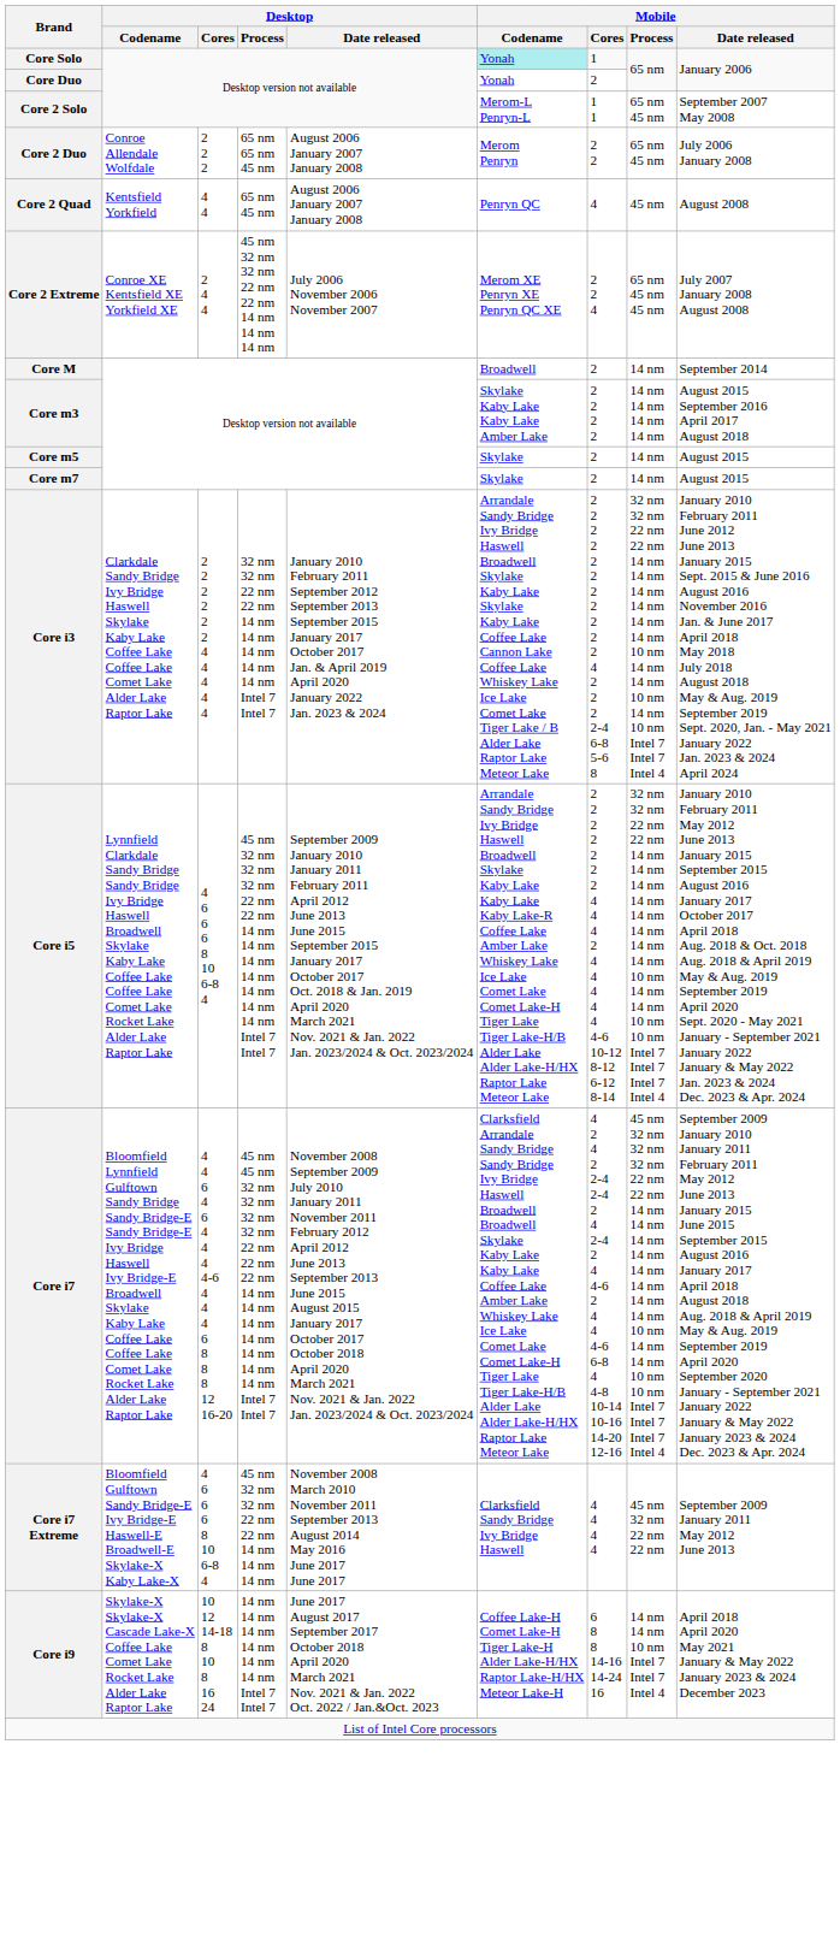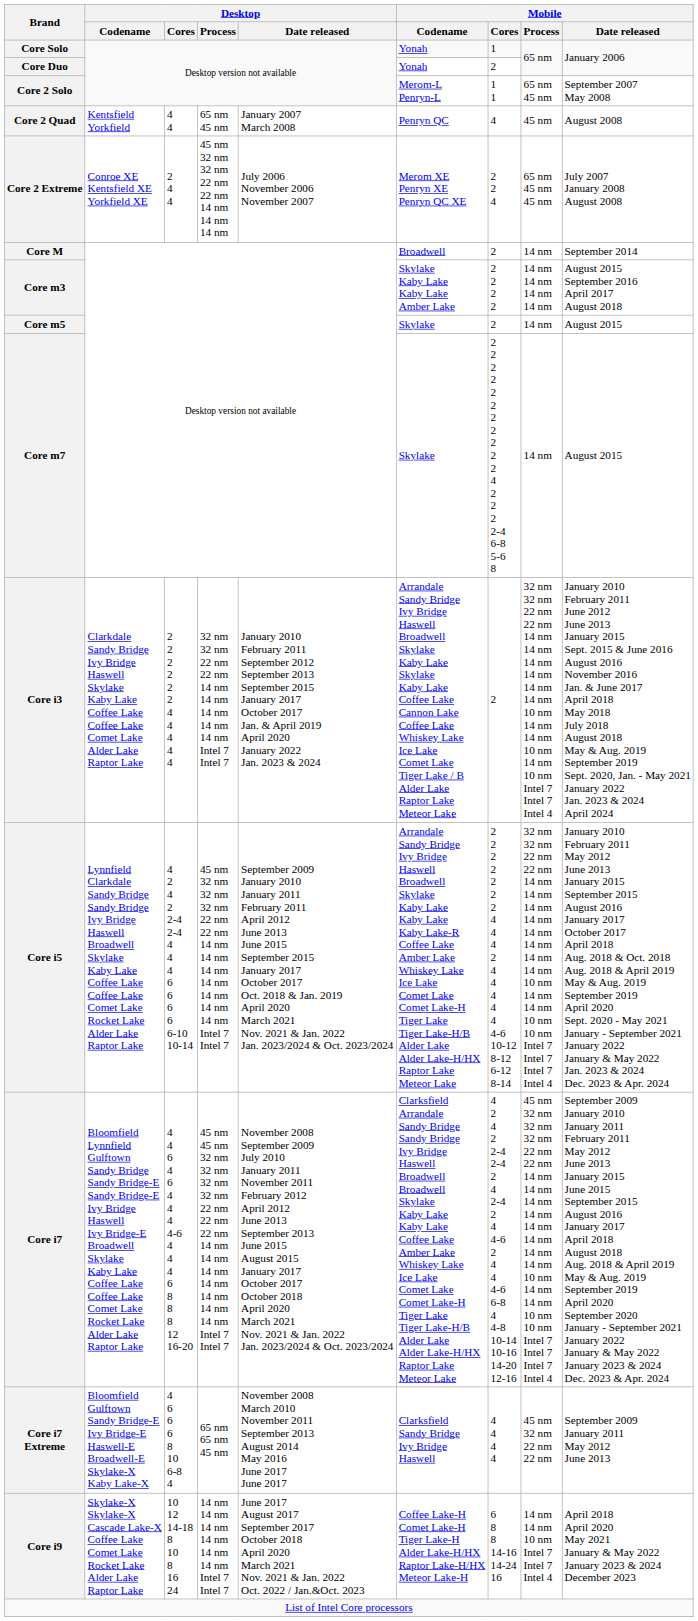 <table class="wikitable mw-collapsible mw-collapsed">
 <tr>
 <th rowspan="2" scope="col">Brand</th>
 <th colspan="4" scope="colgroup"><a href='#'>Desktop</a></th>
 <th colspan="4" scope="colgroup"><a href='#'>Mobile</a></th>
 </tr>
 <tr>
 <th scope="col">Codename</th>
 <th scope="col">Cores</th>
 <th scope="col">Process</th>
 <th scope="col">Date released</th>
 <th scope="col">Codename</th>
 <th scope="col">Cores</th>
 <th scope="col">Process</th>
 <th scope="col">Date released</th>
 </tr>
 <tr>
 <th scope="row">Core Solo</th>
 <td colspan="4" rowspan="3" style="text-align:center;"><small>Desktop version not available</small></td>
-<td style="background: paleturquoise;"><a href='#'>Yonah</a></td>
+<td><a href='#'>Yonah</a></td>
 <td>1</td>
 <td rowspan="2">65 nm</td>
 <td rowspan="2">January 2006</td>
 </tr>
 <tr style="background:white">
 <th scope="row">Core Duo</th>
 <td><a href='#'>Yonah</a></td>
 <td>2</td>
 </tr>
 <tr style="background:white">
 <th scope="row">Core 2 Solo</th>
 <td><a href='#'>Merom-L</a><br><a href='#'>Penryn-L</a></td>
 <td>1<br>1</td>
 <td>65 nm<br>45 nm</td>
 <td>September 2007<br>May 2008</td>
 </tr>
 <tr style="background:white">
-<th scope="row">Core 2 Duo</th>
-<td><a href='#'>Conroe</a><br><a href='#'>Allendale</a><br><a href='#'>Wolfdale</a></td>
-<td>2<br>2<br>2</td>
-<td>65 nm<br>65 nm<br>45 nm</td>
-<td>August 2006<br>January 2007<br>January 2008</td>
-<td><a href='#'>Merom</a><br><a href='#'>Penryn</a></td>
-<td>2<br>2</td>
-<td>65 nm<br>45 nm</td>
-<td>July 2006<br>January 2008</td>
-</tr>
-<tr style="background:white">
 <th scope="row">Core 2 Quad</th>
 <td><a href='#'>Kentsfield</a><br><a href='#'>Yorkfield</a></td>
 <td>4<br>4</td>
 <td>65 nm<br>45 nm</td>
-<td>August 2006<br>January 2007<br>January 2008</td>
+<td>January 2007<br>March 2008</td>
 <td><a href='#'>Penryn QC</a></td>
 <td>4</td>
 <td>45 nm</td>
 <td>August 2008</td>
 </tr>
 <tr style="background:white">
 <th scope="row">Core 2 Extreme</th>
 <td><a href='#'>Conroe XE</a><br><a href='#'>Kentsfield XE</a><br><a href='#'>Yorkfield XE</a></td>
 <td>2<br>4<br>4</td>
 <td>45 nm<br>32 nm<br>32 nm<br>22 nm<br>22 nm<br>14 nm<br>14 nm<br>14 nm</td>
 <td>July 2006<br>November 2006<br>November 2007</td>
 <td><a href='#'>Merom XE</a><br><a href='#'>Penryn XE</a><br><a href='#'>Penryn QC XE</a></td>
 <td>2<br>2<br>4</td>
 <td>65 nm<br>45 nm<br>45 nm</td>
 <td>July 2007<br>January 2008<br>August 2008</td>
 </tr>
 <tr style="background:white">
 <th scope="row">Core M</th>
 <td colspan="4" rowspan="4" style="text-align:center;"><small>Desktop version not available</small></td>
 <td><a href='#'>Broadwell</a></td>
 <td>2</td>
 <td>14 nm</td>
 <td>September 2014</td>
 </tr>
 <tr style="background:white">
 <th scope="row">Core m3</th>
 <td><a href='#'>Skylake</a><br><a href='#'>Kaby Lake</a><br><a href='#'>Kaby Lake</a><br><a href='#'>Amber Lake</a></td>
 <td>2<br>2<br>2<br>2</td>
 <td>14 nm<br>14 nm<br>14 nm<br>14 nm</td>
 <td>August 2015<br>September 2016<br>April 2017<br>August 2018</td>
 </tr>
 <tr style="background:white">
 <th scope="row">Core m5</th>
 <td><a href='#'>Skylake</a></td>
 <td>2</td>
 <td>14 nm</td>
 <td>August 2015</td>
 </tr>
 <tr style="background:white">
 <th scope="row">Core m7</th>
 <td><a href='#'>Skylake</a></td>
-<td>2</td>
+<td>2<br>2<br>2<br>2<br>2<br>2<br>2<br>2<br>2<br>2<br>2<br>4<br>2<br>2<br>2<br>2-4<br>6-8<br>5-6<br>8</td>
 <td>14 nm</td>
 <td>August 2015</td>
 </tr>
 <tr style="background:white">
 <th scope="row">Core i3</th>
 <td><a href='#'>Clarkdale</a><br><a href='#'>Sandy Bridge</a><br><a href='#'>Ivy Bridge</a><br><a href='#'>Haswell</a><br><a href='#'>Skylake</a><br><a href='#'>Kaby Lake</a><br><a href='#'>Coffee Lake</a><br><a href='#'>Coffee Lake</a><br><a href='#'>Comet Lake</a><br><a href='#'>Alder Lake</a><br><a href='#'>Raptor Lake</a></td>
 <td>2<br>2<br>2<br>2<br>2<br>2<br>4<br>4<br>4<br>4<br>4</td>
 <td>32 nm<br>32 nm<br>22 nm<br>22 nm<br>14 nm<br>14 nm<br>14 nm<br>14 nm<br>14 nm<br>Intel 7<br>Intel 7</td>
 <td>January 2010<br>February 2011<br>September 2012<br>September 2013<br>September 2015<br>January 2017<br>October 2017<br>Jan. & April 2019<br>April 2020<br>January 2022<br>Jan. 2023 & 2024</td>
 <td><a href='#'>Arrandale</a><br><a href='#'>Sandy Bridge</a><br><a href='#'>Ivy Bridge</a><br><a href='#'>Haswell</a><br><a href='#'>Broadwell</a><br><a href='#'>Skylake</a><br><a href='#'>Kaby Lake</a><br><a href='#'>Skylake</a><br><a href='#'>Kaby Lake</a><br><a href='#'>Coffee Lake</a><br><a href='#'>Cannon Lake</a><br><a href='#'>Coffee Lake</a><br><a href='#'>Whiskey Lake</a><br><a href='#'>Ice Lake</a><br><a href='#'>Comet Lake</a><br><a href='#'>Tiger Lake / B</a><br><a href='#'>Alder Lake</a><br><a href='#'>Raptor Lake</a><br><a href='#'>Meteor Lake</a></td>
-<td>2<br>2<br>2<br>2<br>2<br>2<br>2<br>2<br>2<br>2<br>2<br>4<br>2<br>2<br>2<br>2-4<br>6-8<br>5-6<br>8</td>
+<td>2</td>
 <td>32 nm<br>32 nm<br>22 nm<br>22 nm<br>14 nm<br>14 nm<br>14 nm<br>14 nm<br>14 nm<br>14 nm<br>10 nm<br>14 nm<br>14 nm<br>10 nm<br>14 nm<br>10 nm<br>Intel 7<br>Intel 7<br>Intel 4</td>
 <td>January 2010<br>February 2011<br>June 2012<br>June 2013<br>January 2015<br>Sept. 2015 & June 2016<br>August 2016<br>November 2016<br>Jan. & June 2017<br>April 2018<br>May 2018<br>July 2018<br>August 2018<br>May & Aug. 2019<br>September 2019<br>Sept. 2020, Jan. - May 2021<br>January 2022<br>Jan. 2023 & 2024<br>April 2024</td>
 </tr>
 <tr style="background:white">
 <th scope="row">Core i5</th>
 <td><a href='#'>Lynnfield</a><br><a href='#'>Clarkdale</a><br><a href='#'>Sandy Bridge</a><br><a href='#'>Sandy Bridge</a><br><a href='#'>Ivy Bridge</a><br><a href='#'>Haswell</a><br><a href='#'>Broadwell</a><br><a href='#'>Skylake</a><br><a href='#'>Kaby Lake</a><br><a href='#'>Coffee Lake</a><br><a href='#'>Coffee Lake</a><br><a href='#'>Comet Lake</a><br><a href='#'>Rocket Lake</a><br><a href='#'>Alder Lake</a><br><a href='#'>Raptor Lake</a></td>
-<td>4<br>6<br>6<br>6<br>8<br>10<br>6-8<br>4</td>
+<td>4<br>2<br>4<br>2<br>2-4<br>2-4<br>4<br>4<br>4<br>6<br>6<br>6<br>6<br>6-10<br>10-14</td>
 <td>45 nm<br>32 nm<br>32 nm<br>32 nm<br>22 nm<br>22 nm<br>14 nm<br>14 nm<br>14 nm<br>14 nm<br>14 nm<br>14 nm<br>14 nm<br>Intel 7<br>Intel 7</td>
 <td>September 2009<br>January 2010<br>January 2011<br>February 2011<br>April 2012<br>June 2013<br>June 2015<br>September 2015<br>January 2017<br>October 2017<br>Oct. 2018 & Jan. 2019<br>April 2020<br>March 2021<br>Nov. 2021 & Jan. 2022<br>Jan. 2023/2024 & Oct. 2023/2024</td>
 <td><a href='#'>Arrandale</a><br><a href='#'>Sandy Bridge</a><br><a href='#'>Ivy Bridge</a><br><a href='#'>Haswell</a><br><a href='#'>Broadwell</a><br><a href='#'>Skylake</a><br><a href='#'>Kaby Lake</a><br><a href='#'>Kaby Lake</a><br><a href='#'>Kaby Lake-R</a><br><a href='#'>Coffee Lake</a><br><a href='#'>Amber Lake</a><br><a href='#'>Whiskey Lake</a><br><a href='#'>Ice Lake</a><br><a href='#'>Comet Lake</a><br><a href='#'>Comet Lake-H</a><br><a href='#'>Tiger Lake</a><br><a href='#'>Tiger Lake-H/B</a><br><a href='#'>Alder Lake</a><br><a href='#'>Alder Lake-H/HX</a><br><a href='#'>Raptor Lake</a><br><a href='#'>Meteor Lake</a></td>
 <td>2<br>2<br>2<br>2<br>2<br>2<br>2<br>4<br>4<br>4<br>2<br>4<br>4<br>4<br>4<br>4<br>4-6<br>10-12<br>8-12<br>6-12<br>8-14</td>
 <td>32 nm<br>32 nm<br>22 nm<br>22 nm<br>14 nm<br>14 nm<br>14 nm<br>14 nm<br>14 nm<br>14 nm<br>14 nm<br>14 nm<br>10 nm<br>14 nm<br>14 nm<br>10 nm<br>10 nm<br>Intel 7<br>Intel 7<br>Intel 7<br>Intel 4</td>
 <td>January 2010<br>February 2011<br>May 2012<br>June 2013<br>January 2015<br>September 2015<br>August 2016<br>January 2017<br>October 2017<br>April 2018<br>Aug. 2018 & Oct. 2018<br>Aug. 2018 & April 2019<br>May & Aug. 2019<br>September 2019<br>April 2020<br>Sept. 2020 - May 2021<br>January - September 2021<br>January 2022<br>January & May 2022<br>Jan. 2023 & 2024<br>Dec. 2023 & Apr. 2024</td>
 </tr>
 <tr style="background:white">
 <th scope="row">Core i7</th>
 <td><a href='#'>Bloomfield</a><br><a href='#'>Lynnfield</a><br><a href='#'>Gulftown</a><br><a href='#'>Sandy Bridge</a><br><a href='#'>Sandy Bridge-E</a><br><a href='#'>Sandy Bridge-E</a><br><a href='#'>Ivy Bridge</a><br><a href='#'>Haswell</a><br><a href='#'>Ivy Bridge-E</a><br><a href='#'>Broadwell</a><br><a href='#'>Skylake</a><br><a href='#'>Kaby Lake</a><br><a href='#'>Coffee Lake</a><br><a href='#'>Coffee Lake</a><br><a href='#'>Comet Lake</a><br><a href='#'>Rocket Lake</a><br><a href='#'>Alder Lake</a><br><a href='#'>Raptor Lake</a></td>
 <td>4<br>4<br>6<br>4<br>6<br>4<br>4<br>4<br>4-6<br>4<br>4<br>4<br>6<br>8<br>8<br>8<br>12<br>16-20</td>
 <td>45 nm<br>45 nm<br>32 nm<br>32 nm<br>32 nm<br>32 nm<br>22 nm<br>22 nm<br>22 nm<br>14 nm<br>14 nm<br>14 nm<br>14 nm<br>14 nm<br>14 nm<br>14 nm<br>Intel 7<br>Intel 7</td>
 <td>November 2008<br>September 2009<br>July 2010<br>January 2011<br>November 2011<br>February 2012<br>April 2012<br>June 2013<br>September 2013<br>June 2015<br>August 2015<br>January 2017<br>October 2017<br>October 2018<br>April 2020<br>March 2021<br>Nov. 2021 & Jan. 2022<br>Jan. 2023/2024 & Oct. 2023/2024</td>
 <td><a href='#'>Clarksfield</a><br><a href='#'>Arrandale</a><br><a href='#'>Sandy Bridge</a><br><a href='#'>Sandy Bridge</a><br><a href='#'>Ivy Bridge</a><br><a href='#'>Haswell</a><br><a href='#'>Broadwell</a><br><a href='#'>Broadwell</a><br><a href='#'>Skylake</a><br><a href='#'>Kaby Lake</a><br><a href='#'>Kaby Lake</a><br><a href='#'>Coffee Lake</a><br><a href='#'>Amber Lake</a><br><a href='#'>Whiskey Lake</a><br><a href='#'>Ice Lake</a><br><a href='#'>Comet Lake</a><br><a href='#'>Comet Lake-H</a><br><a href='#'>Tiger Lake</a><br><a href='#'>Tiger Lake-H/B</a><br><a href='#'>Alder Lake</a><br><a href='#'>Alder Lake-H/HX</a><br><a href='#'>Raptor Lake</a><br><a href='#'>Meteor Lake</a></td>
 <td>4<br>2<br>4<br>2<br>2-4<br>2-4<br>2<br>4<br>2-4<br>2<br>4<br>4-6<br>2<br>4<br>4<br>4-6<br>6-8<br>4<br>4-8<br>10-14<br>10-16<br>14-20<br>12-16</td>
 <td>45 nm<br>32 nm<br>32 nm<br>32 nm<br>22 nm<br>22 nm<br>14 nm<br>14 nm<br>14 nm<br>14 nm<br>14 nm<br>14 nm<br>14 nm<br>14 nm<br>10 nm<br>14 nm<br>14 nm<br>10 nm<br>10 nm<br>Intel 7<br>Intel 7<br>Intel 7<br>Intel 4</td>
 <td>September 2009<br>January 2010<br>January 2011<br>February 2011<br>May 2012<br>June 2013<br>January 2015<br>June 2015<br>September 2015<br>August 2016<br>January 2017<br>April 2018<br>August 2018<br>Aug. 2018 & April 2019<br>May & Aug. 2019<br>September 2019<br>April 2020<br>September 2020<br>January - September 2021<br> January 2022<br>January & May 2022<br>January 2023 & 2024<br> Dec. 2023 & Apr. 2024</td>
 </tr>
 <tr style="background:white">
 <th scope="row">Core i7<br>Extreme</th>
 <td><a href='#'>Bloomfield</a><br><a href='#'>Gulftown</a><br><a href='#'>Sandy Bridge-E</a><br><a href='#'>Ivy Bridge-E</a><br><a href='#'>Haswell-E</a><br><a href='#'>Broadwell-E</a><br><a href='#'>Skylake-X</a><br><a href='#'>Kaby Lake-X</a></td>
 <td>4<br>6<br>6<br>6<br>8<br>10<br>6-8<br>4</td>
-<td>45 nm<br>32 nm<br>32 nm<br>22 nm<br>22 nm<br>14 nm<br>14 nm<br>14 nm</td>
+<td>65 nm<br>65 nm<br>45 nm</td>
 <td>November 2008<br>March 2010<br>November 2011<br>September 2013<br>August 2014<br>May 2016<br>June 2017<br>June 2017</td>
 <td><a href='#'>Clarksfield</a><br><a href='#'>Sandy Bridge</a><br><a href='#'>Ivy Bridge</a><br><a href='#'>Haswell</a></td>
 <td>4<br>4<br>4<br>4</td>
 <td>45 nm<br>32 nm<br>22 nm<br>22 nm</td>
 <td>September 2009<br>January 2011<br>May 2012<br>June 2013</td>
 </tr>
 <tr style="background:white">
 <th>Core i9</th>
 <td><a href='#'>Skylake-X</a><br><a href='#'>Skylake-X</a><br><a href='#'>Cascade Lake-X</a><br><a href='#'>Coffee Lake</a><br><a href='#'>Comet Lake</a><br><a href='#'>Rocket Lake</a><br><a href='#'>Alder Lake</a><br><a href='#'> Raptor Lake</a></td>
 <td>10<br>12<br>14-18<br>8<br>10<br>8<br>16<br>24</td>
 <td>14 nm<br>14 nm<br>14 nm<br>14 nm<br>14 nm<br>14 nm<br>Intel 7<br>Intel 7</td>
 <td>June 2017<br>August 2017<br>September 2017<br>October 2018<br>April 2020<br>March 2021<br>Nov. 2021 & Jan. 2022<br>Oct. 2022 / Jan.&Oct. 2023</td>
 <td><a href='#'>Coffee Lake-H</a><br><a href='#'>Comet Lake-H</a><br><a href='#'>Tiger Lake-H</a><br><a href='#'>Alder Lake-H/HX</a><br><a href='#'>Raptor Lake-H/HX</a><br><a href='#'>Meteor Lake-H</a></td>
 <td>6<br>8<br>8<br>14-16<br>14-24<br>16</td>
 <td>14 nm<br>14 nm<br>10 nm<br>Intel 7<br>Intel 7<br>Intel 4</td>
 <td>April 2018<br>April 2020<br>May 2021<br>January & May 2022<br>January 2023 & 2024<br>December 2023</td>
 </tr>
 <tr>
 <td colspan="9" align="center"><a href='#'>List of Intel Core processors</a></td>
 </tr>
 </table>
